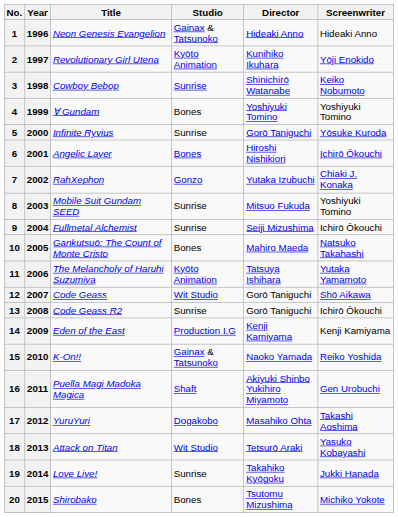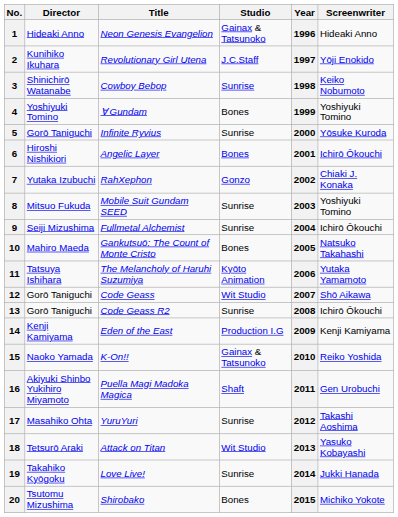 <table class="wikitable" style="font-size: 95%;">
 <tr>
 <th>No.</th>
-<th>Year</th>
+<th>Director</th>
 <th>Title</th>
 <th>Studio</th>
-<th>Director</th>
+<th>Year</th>
 <th>Screenwriter</th>
 </tr>
 <tr>
 <th>1</th>
-<th>1996</th>
+<td><a href='#'>Hideaki Anno</a></td>
 <td><em><a href='#'>Neon Genesis Evangelion</a></em></td>
 <td><a href='#'>Gainax</a> & <a href='#'>Tatsunoko</a></td>
-<td><a href='#'>Hideaki Anno</a></td>
+<th>1996</th>
 <td>Hideaki Anno</td>
 </tr>
 <tr>
 <th>2</th>
+<td><a href='#'>Kunihiko Ikuhara</a></td>
+<td><em><a href='#'>Revolutionary Girl Utena</a></em></td>
+<td><a href='#'>J.C.Staff</a></td>
 <th>1997</th>
-<td><em><a href='#'>Revolutionary Girl Utena</a></em></td>
-<td><a href='#'>Kyōto Animation</a></td>
-<td><a href='#'>Kunihiko Ikuhara</a></td>
 <td><a href='#'>Yōji Enokido</a></td>
 </tr>
 <tr>
 <th>3</th>
-<th>1998</th>
+<td><a href='#'>Shinichirō Watanabe</a></td>
 <td><em><a href='#'>Cowboy Bebop</a></em></td>
 <td><a href='#'>Sunrise</a></td>
-<td><a href='#'>Shinichirō Watanabe</a></td>
+<th>1998</th>
 <td><a href='#'>Keiko Nobumoto</a></td>
 </tr>
 <tr>
 <th>4</th>
-<th>1999</th>
+<td><a href='#'>Yoshiyuki Tomino</a></td>
 <td><em><a href='#'>∀ Gundam</a></em></td>
 <td>Bones</td>
-<td><a href='#'>Yoshiyuki Tomino</a></td>
+<th>1999</th>
 <td>Yoshiyuki Tomino</td>
 </tr>
 <tr>
 <th>5</th>
-<th>2000</th>
+<td><a href='#'>Gorō Taniguchi</a></td>
 <td><em><a href='#'>Infinite Ryvius</a></em></td>
 <td>Sunrise</td>
-<td><a href='#'>Gorō Taniguchi</a></td>
+<th>2000</th>
 <td><a href='#'>Yōsuke Kuroda</a></td>
 </tr>
 <tr>
 <th>6</th>
-<th>2001</th>
+<td><a href='#'>Hiroshi Nishikiori</a></td>
 <td><em><a href='#'>Angelic Layer</a></em></td>
 <td><a href='#'>Bones</a></td>
-<td><a href='#'>Hiroshi Nishikiori</a></td>
+<th>2001</th>
 <td><a href='#'>Ichirō Ōkouchi</a></td>
 </tr>
 <tr>
 <th>7</th>
-<th>2002</th>
+<td><a href='#'>Yutaka Izubuchi</a></td>
 <td><em><a href='#'>RahXephon</a></em></td>
 <td><a href='#'>Gonzo</a></td>
-<td><a href='#'>Yutaka Izubuchi</a></td>
+<th>2002</th>
 <td><a href='#'>Chiaki J. Konaka</a></td>
 </tr>
 <tr>
 <th>8</th>
-<th>2003</th>
+<td><a href='#'>Mitsuo Fukuda</a></td>
 <td><em><a href='#'>Mobile Suit Gundam SEED</a></em></td>
 <td>Sunrise</td>
-<td><a href='#'>Mitsuo Fukuda</a></td>
+<th>2003</th>
 <td>Yoshiyuki Tomino</td>
 </tr>
 <tr>
 <th>9</th>
-<th>2004</th>
+<td><a href='#'>Seiji Mizushima</a></td>
 <td><em><a href='#'>Fullmetal Alchemist</a></em></td>
 <td>Sunrise</td>
-<td><a href='#'>Seiji Mizushima</a></td>
+<th>2004</th>
 <td>Ichirō Ōkouchi</td>
 </tr>
 <tr>
 <th>10</th>
-<th>2005</th>
+<td><a href='#'>Mahiro Maeda</a></td>
 <td><em><a href='#'>Gankutsuō: The Count of Monte Cristo</a></em></td>
 <td>Bones</td>
-<td><a href='#'>Mahiro Maeda</a></td>
+<th>2005</th>
 <td><a href='#'>Natsuko Takahashi</a></td>
 </tr>
 <tr>
 <th>11</th>
-<th>2006</th>
+<td><a href='#'>Tatsuya Ishihara</a></td>
 <td><em><a href='#'>The Melancholy of Haruhi Suzumiya</a></em></td>
 <td><a href='#'>Kyōto Animation</a></td>
-<td><a href='#'>Tatsuya Ishihara</a></td>
+<th>2006</th>
 <td><a href='#'>Yutaka Yamamoto</a></td>
 </tr>
 <tr>
 <th>12</th>
-<th>2007</th>
+<td>Gorō Taniguchi</td>
 <td><em><a href='#'>Code Geass</a></em></td>
 <td><a href='#'>Wit Studio</a></td>
-<td>Gorō Taniguchi</td>
+<th>2007</th>
 <td><a href='#'>Shō Aikawa</a></td>
 </tr>
 <tr>
 <th>13</th>
-<th>2008</th>
+<td>Gorō Taniguchi</td>
 <td><em><a href='#'>Code Geass R2</a></em></td>
 <td>Sunrise</td>
-<td>Gorō Taniguchi</td>
+<th>2008</th>
 <td>Ichirō Ōkouchi</td>
 </tr>
 <tr>
 <th>14</th>
-<th>2009</th>
+<td><a href='#'>Kenji Kamiyama</a></td>
 <td><em><a href='#'>Eden of the East</a></em></td>
 <td><a href='#'>Production I.G</a></td>
-<td><a href='#'>Kenji Kamiyama</a></td>
+<th>2009</th>
 <td>Kenji Kamiyama</td>
 </tr>
 <tr>
 <th>15</th>
-<th>2010</th>
+<td><a href='#'>Naoko Yamada</a></td>
 <td><em><a href='#'>K-On!!</a></em></td>
 <td><a href='#'>Gainax</a> & <a href='#'>Tatsunoko</a></td>
-<td><a href='#'>Naoko Yamada</a></td>
+<th>2010</th>
 <td><a href='#'>Reiko Yoshida</a></td>
 </tr>
 <tr>
 <th>16</th>
-<th>2011</th>
+<td><a href='#'>Akiyuki Shinbo</a><br><a href='#'>Yukihiro Miyamoto</a></td>
 <td><em><a href='#'>Puella Magi Madoka Magica</a></em></td>
 <td><a href='#'>Shaft</a></td>
-<td><a href='#'>Akiyuki Shinbo</a><br><a href='#'>Yukihiro Miyamoto</a></td>
+<th>2011</th>
 <td><a href='#'>Gen Urobuchi</a></td>
 </tr>
 <tr>
 <th>17</th>
+<td><a href='#'>Masahiko Ohta</a></td>
+<td><em><a href='#'>YuruYuri</a></em></td>
+<td>Sunrise</td>
 <th>2012</th>
-<td><em><a href='#'>YuruYuri</a></em></td>
-<td><a href='#'>Dogakobo</a></td>
-<td><a href='#'>Masahiko Ohta</a></td>
 <td><a href='#'>Takashi Aoshima</a></td>
 </tr>
 <tr>
 <th>18</th>
-<th>2013</th>
+<td><a href='#'>Tetsurō Araki</a></td>
 <td><em><a href='#'>Attack on Titan</a></em></td>
 <td><a href='#'>Wit Studio</a></td>
-<td><a href='#'>Tetsurō Araki</a></td>
+<th>2013</th>
 <td><a href='#'>Yasuko Kobayashi</a></td>
 </tr>
 <tr>
 <th>19</th>
-<th>2014</th>
+<td><a href='#'>Takahiko Kyōgoku</a></td>
 <td><em><a href='#'>Love Live!</a></em></td>
 <td>Sunrise</td>
-<td><a href='#'>Takahiko Kyōgoku</a></td>
+<th>2014</th>
 <td><a href='#'>Jukki Hanada</a></td>
 </tr>
 <tr>
 <th>20</th>
-<th>2015</th>
+<td><a href='#'>Tsutomu Mizushima</a></td>
 <td><em><a href='#'>Shirobako</a></em></td>
 <td>Bones</td>
-<td><a href='#'>Tsutomu Mizushima</a></td>
+<th>2015</th>
 <td><a href='#'>Michiko Yokote</a></td>
 </tr>
 </table>
